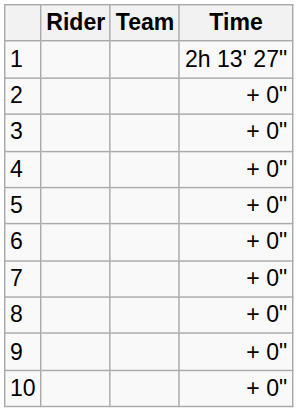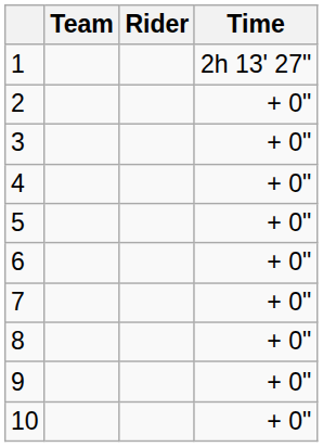 <table class=wikitable>
 <tr>
 <th></th>
+<th>Team</th>
 <th>Rider</th>
-<th>Team</th>
 <th>Time</th>
 </tr>
 <tr>
 <td>1</td>
 <td></td>
 <td></td>
 <td align="right">2h 13' 27"</td>
 </tr>
 <tr>
 <td>2</td>
 <td></td>
 <td></td>
 <td align="right">+ 0"</td>
 </tr>
 <tr>
 <td>3</td>
 <td></td>
 <td></td>
 <td align="right">+ 0"</td>
 </tr>
 <tr>
 <td>4</td>
 <td></td>
 <td></td>
 <td align="right">+ 0"</td>
 </tr>
 <tr>
 <td>5</td>
 <td></td>
 <td></td>
 <td align="right">+ 0"</td>
 </tr>
 <tr>
 <td>6</td>
 <td></td>
 <td></td>
 <td align="right">+ 0"</td>
 </tr>
 <tr>
 <td>7</td>
 <td></td>
 <td></td>
 <td align="right">+ 0"</td>
 </tr>
 <tr>
 <td>8</td>
+<td></td>
 <td> </td>
-<td></td>
 <td align="right">+ 0"</td>
 </tr>
 <tr>
 <td>9</td>
 <td></td>
 <td></td>
 <td align="right">+ 0"</td>
 </tr>
 <tr>
 <td>10</td>
 <td></td>
 <td></td>
 <td align="right">+ 0"</td>
 </tr>
 </table>
